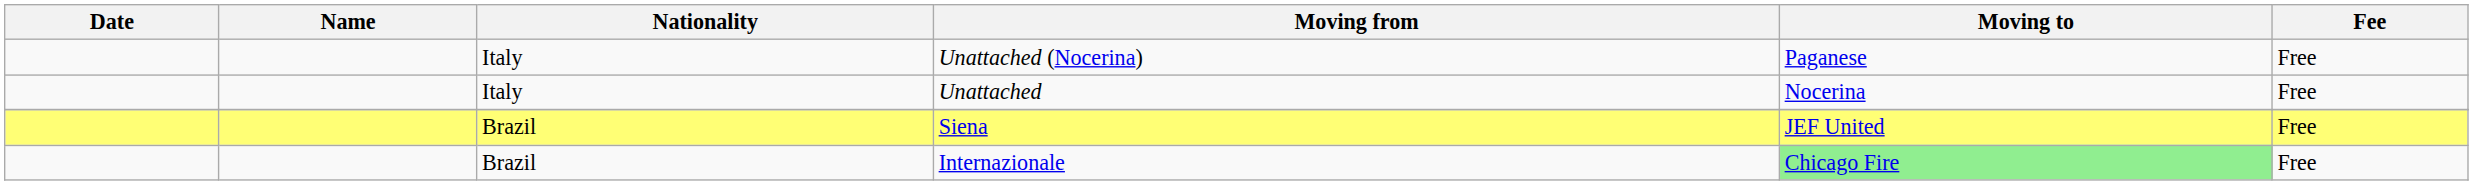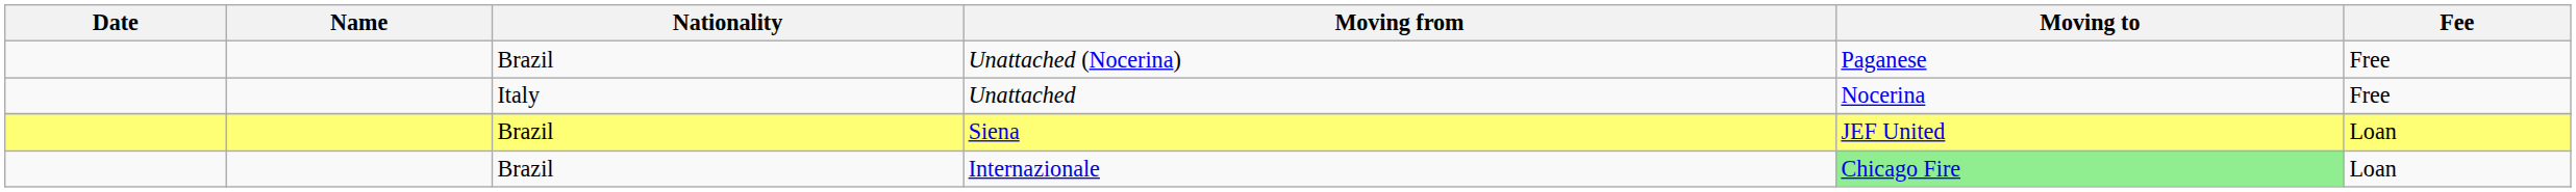 <table class="wikitable sortable" width=90%>
 <tr>
 <th>Date</th>
 <th>Name</th>
 <th>Nationality</th>
 <th>Moving from</th>
 <th>Moving to</th>
 <th>Fee</th>
 </tr>
 <tr>
 <td></td>
 <td></td>
-<td>Italy</td>
+<td>Brazil</td>
 <td><em>Unattached</em> (<a href='#'>Nocerina</a>)</td>
 <td><a href='#'>Paganese</a></td>
 <td>Free</td>
 </tr>
 <tr>
 <td></td>
 <td></td>
 <td>Italy</td>
 <td><em>Unattached</em></td>
 <td><a href='#'>Nocerina</a></td>
 <td>Free</td>
 </tr>
 <tr>
 </tr>
 <tr style="background: #FFFF75;">
 <td></td>
 <td></td>
 <td>Brazil</td>
 <td><a href='#'>Siena</a></td>
 <td> <a href='#'>JEF United</a></td>
-<td>Free</td>
+<td>Loan</td>
 </tr>
 <tr>
 <td></td>
 <td></td>
 <td>Brazil</td>
 <td><a href='#'>Internazionale</a></td>
 <td style="background: lightgreen;"> <a href='#'>Chicago Fire</a></td>
-<td>Free</td>
+<td>Loan</td>
 </tr>
 </table>
